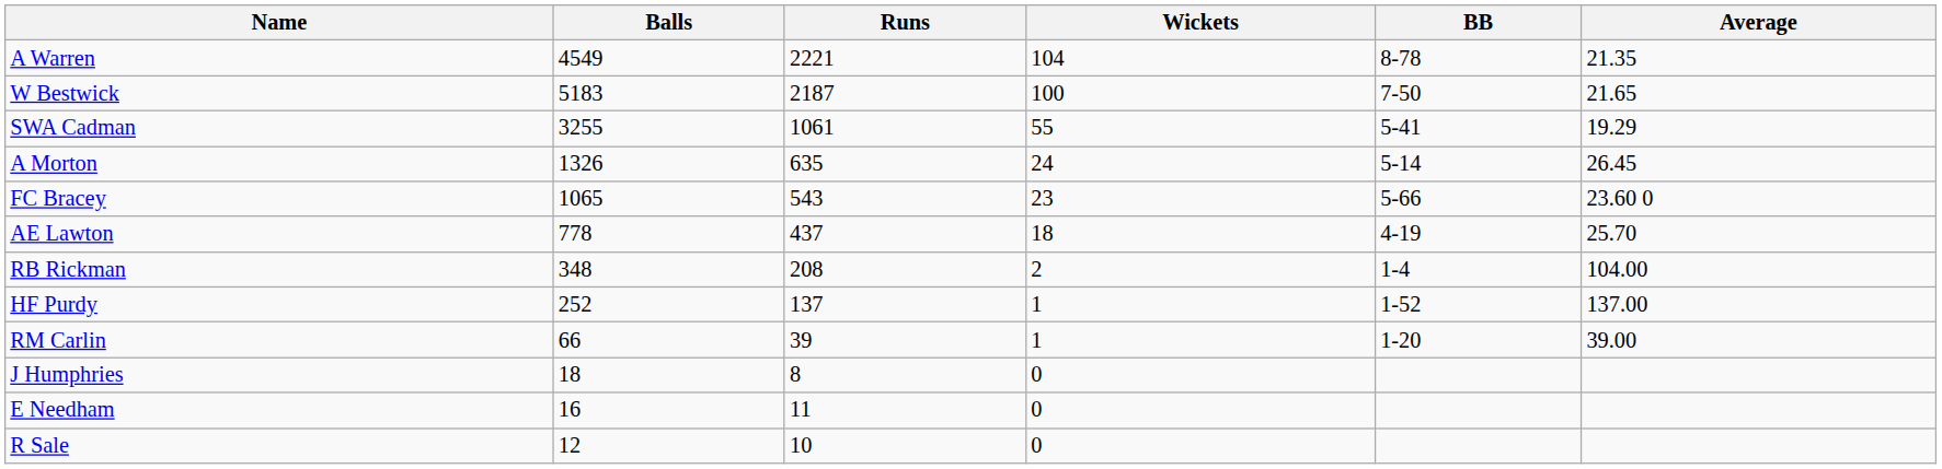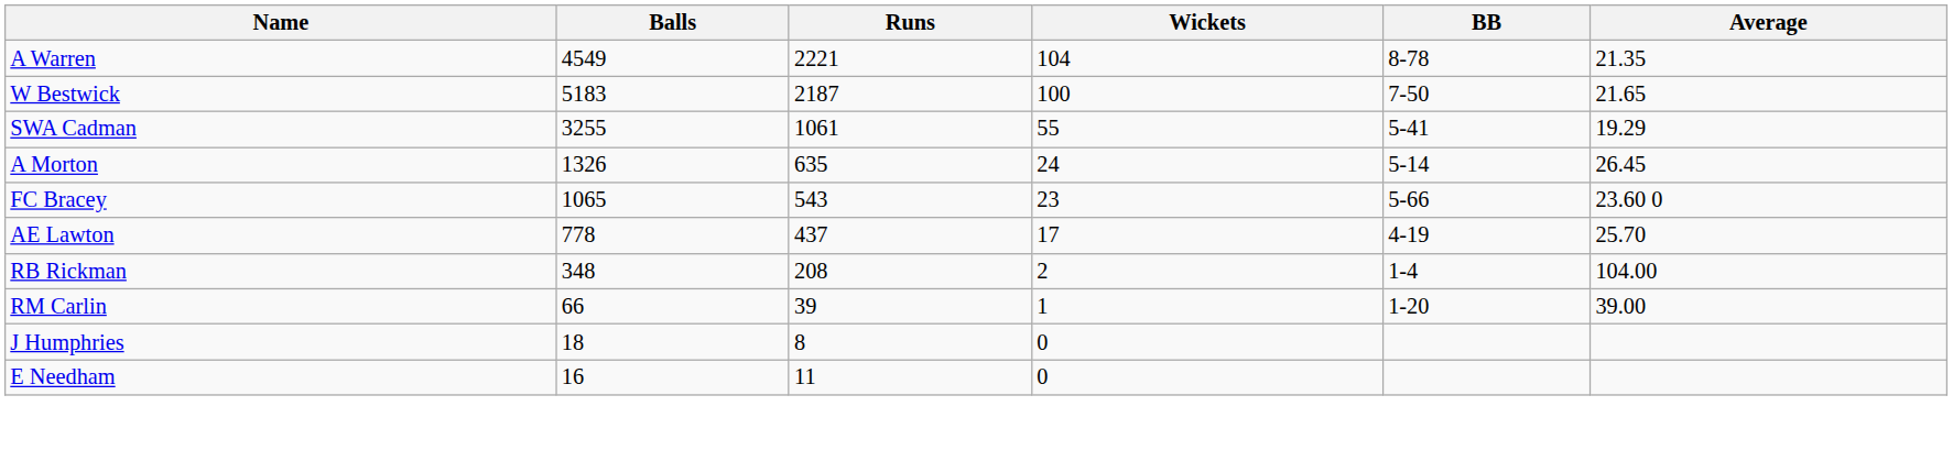 <table class="wikitable sortable" width="70%">
 <tr bgcolor="#efefef">
 <th>Name</th>
 <th>Balls</th>
 <th>Runs</th>
 <th>Wickets</th>
 <th>BB</th>
 <th>Average</th>
 </tr>
 <tr>
 <td><a href='#'>A Warren</a></td>
 <td>4549</td>
 <td>2221</td>
 <td>104</td>
 <td>8-78</td>
 <td>21.35</td>
 </tr>
 <tr>
 <td><a href='#'>W Bestwick</a></td>
 <td>5183</td>
 <td>2187</td>
 <td>100</td>
 <td>7-50</td>
 <td>21.65</td>
 </tr>
 <tr>
 <td><a href='#'>SWA Cadman</a></td>
 <td>3255</td>
 <td>1061</td>
 <td>55</td>
 <td>5-41</td>
 <td>19.29</td>
 </tr>
 <tr>
 <td><a href='#'>A Morton</a></td>
 <td>1326</td>
 <td>635</td>
 <td>24</td>
 <td>5-14</td>
 <td>26.45</td>
 </tr>
 <tr>
 <td><a href='#'>FC Bracey</a></td>
 <td>1065</td>
 <td>543</td>
 <td>23</td>
 <td>5-66</td>
 <td>23.60 0</td>
 </tr>
 <tr>
 <td><a href='#'>AE Lawton</a></td>
 <td>778</td>
 <td>437</td>
-<td>18</td>
+<td>17</td>
 <td>4-19</td>
 <td>25.70</td>
 </tr>
 <tr>
 <td><a href='#'>RB Rickman</a></td>
 <td>348</td>
 <td>208</td>
 <td>2</td>
 <td>1-4</td>
 <td>104.00</td>
-</tr>
-<tr>
-<td><a href='#'>HF Purdy</a></td>
-<td>252</td>
-<td>137</td>
-<td>1</td>
-<td>1-52</td>
-<td>137.00</td>
 </tr>
 <tr>
 <td><a href='#'>RM Carlin</a></td>
 <td>66</td>
 <td>39</td>
 <td>1</td>
 <td>1-20</td>
 <td>39.00</td>
 </tr>
 <tr>
 <td><a href='#'>J Humphries</a></td>
 <td>18</td>
 <td>8</td>
 <td>0</td>
 <td></td>
 <td></td>
 </tr>
 <tr>
 <td><a href='#'>E Needham</a></td>
 <td>16</td>
 <td>11</td>
 <td>0</td>
 <td></td>
 <td></td>
 </tr>
-<tr>
-<td><a href='#'>R Sale</a></td>
-<td>12</td>
-<td>10</td>
-<td>0</td>
-<td></td>
-<td></td>
-</tr>
 </table>
